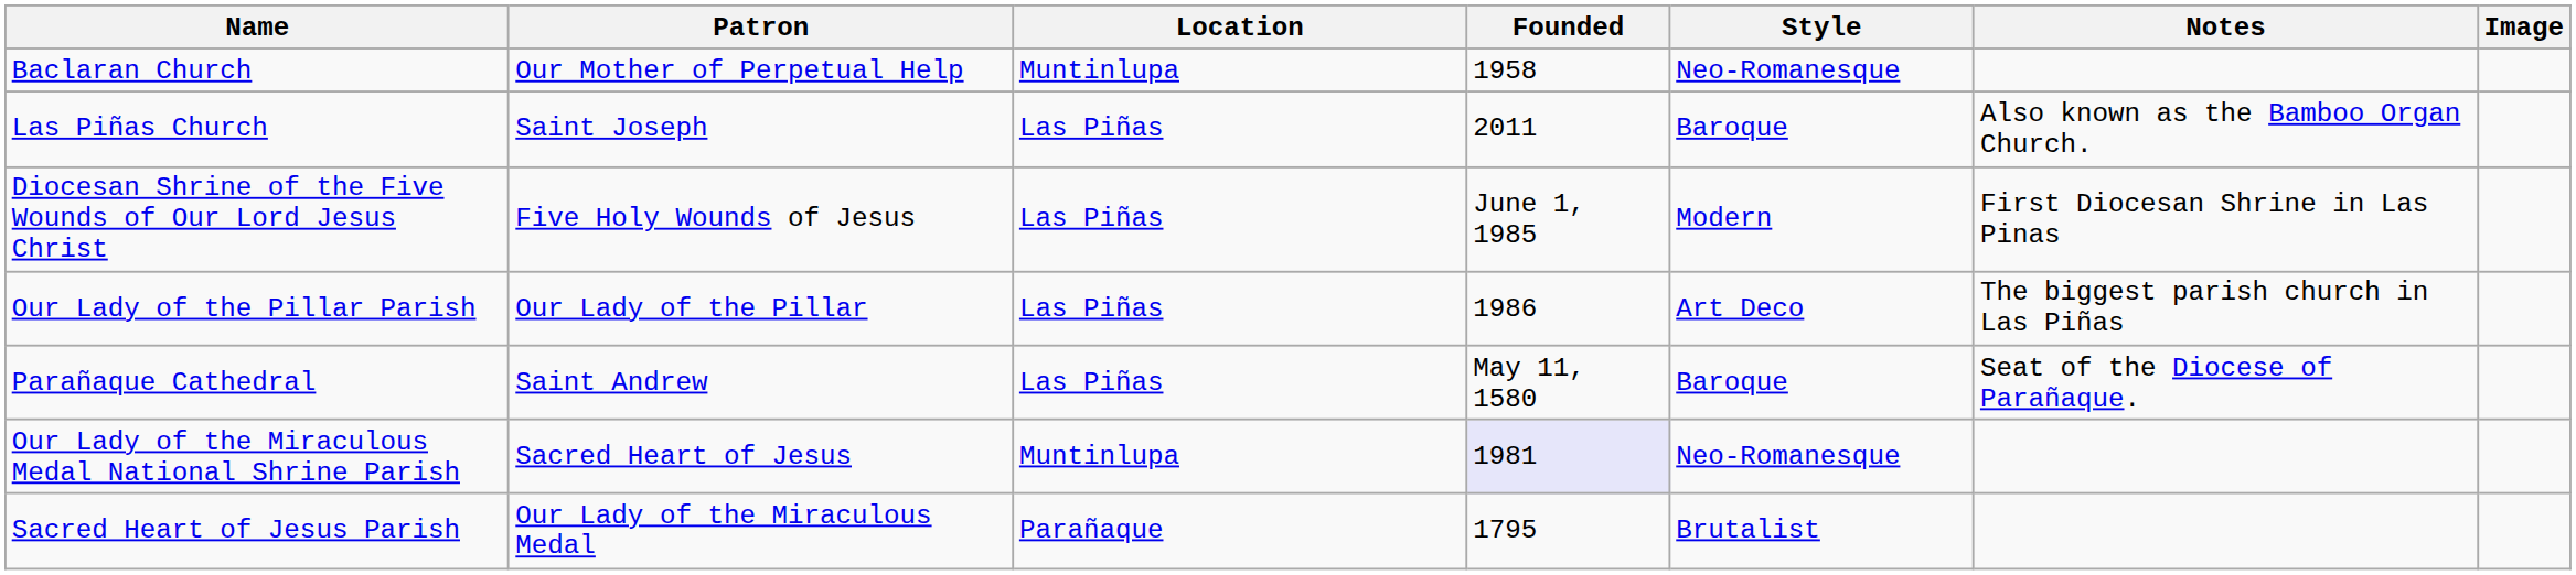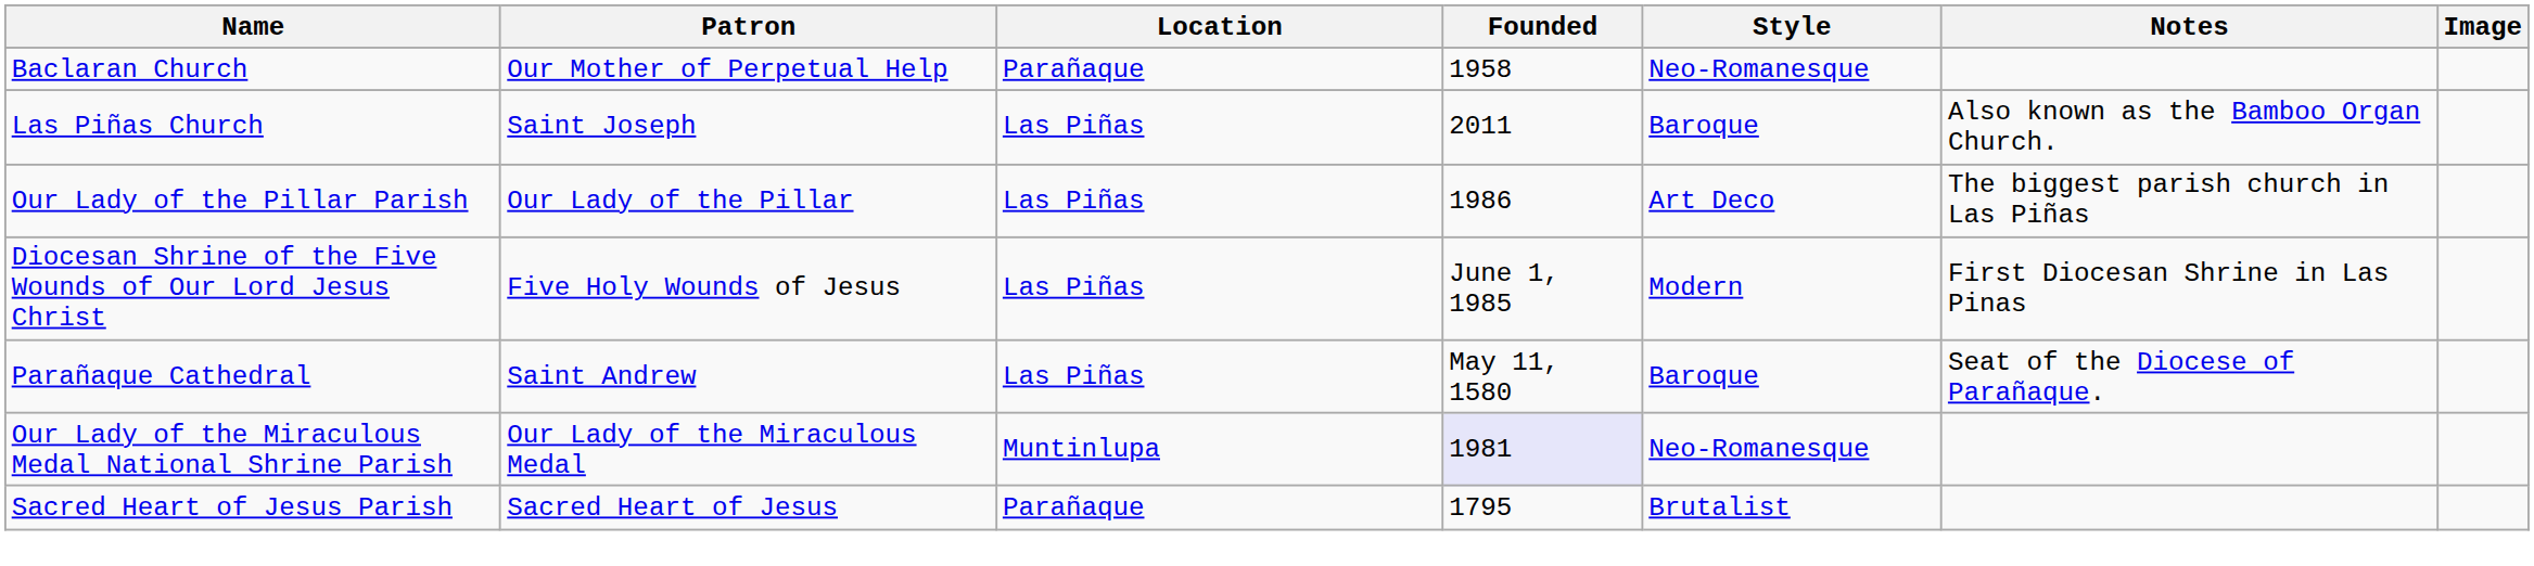 <table class="wikitable sortable">
 <tr>
 <th width=20%>Name</th>
 <th width=20%>Patron</th>
 <th width=18%>Location</th>
 <th width=8%>Founded</th>
 <th width=12%>Style</th>
 <th width=20%>Notes</th>
 <th width=6%>Image</th>
 </tr>
 <tr>
 <td><a href='#'>Baclaran Church</a></td>
 <td><a href='#'>Our Mother of Perpetual Help</a></td>
-<td><a href='#'>Muntinlupa</a></td>
+<td><a href='#'>Parañaque</a></td>
 <td>1958</td>
 <td><a href='#'>Neo-Romanesque</a></td>
 <td></td>
 <td></td>
 </tr>
 <tr>
 <td><a href='#'>Las Piñas Church</a></td>
 <td><a href='#'>Saint Joseph</a></td>
 <td><a href='#'>Las Piñas</a></td>
 <td>2011</td>
 <td><a href='#'>Baroque</a></td>
 <td>Also known as the <a href='#'>Bamboo Organ</a> Church.</td>
 <td></td>
 </tr>
 <tr>
+<td><a href='#'>Our Lady of the Pillar Parish</a></td>
+<td><a href='#'>Our Lady of the Pillar</a></td>
+<td><a href='#'>Las Piñas</a></td>
+<td>1986</td>
+<td><a href='#'>Art Deco</a></td>
+<td>The biggest parish church in Las Piñas</td>
+<td></td>
+</tr>
+<tr>
 <td><a href='#'>Diocesan Shrine of the Five Wounds of Our Lord Jesus Christ</a></td>
 <td><a href='#'>Five Holy Wounds</a> of Jesus</td>
 <td><a href='#'>Las Piñas</a></td>
 <td>June 1, 1985</td>
 <td><a href='#'>Modern</a></td>
 <td>First Diocesan Shrine in Las Pinas</td>
-<td></td>
-</tr>
-<tr>
-<td><a href='#'>Our Lady of the Pillar Parish</a></td>
-<td><a href='#'>Our Lady of the Pillar</a></td>
-<td><a href='#'>Las Piñas</a></td>
-<td>1986</td>
-<td><a href='#'>Art Deco</a></td>
-<td>The biggest parish church in Las Piñas</td>
 <td></td>
 </tr>
 <tr>
 <td><a href='#'>Parañaque Cathedral</a></td>
 <td><a href='#'>Saint Andrew</a></td>
 <td><a href='#'>Las Piñas</a></td>
 <td>May 11, 1580</td>
 <td><a href='#'>Baroque</a></td>
 <td>Seat of the <a href='#'>Diocese of Parañaque</a>.</td>
 <td></td>
 </tr>
 <tr>
 <td><a href='#'>Our Lady of the Miraculous Medal National Shrine Parish</a></td>
-<td><a href='#'>Sacred Heart of Jesus</a></td>
+<td><a href='#'>Our Lady of the Miraculous Medal</a></td>
 <td><a href='#'>Muntinlupa</a></td>
 <td style="background: lavender;">1981</td>
 <td><a href='#'>Neo-Romanesque</a></td>
 <td></td>
 <td></td>
 </tr>
 <tr>
 <td><a href='#'>Sacred Heart of Jesus Parish</a></td>
-<td><a href='#'>Our Lady of the Miraculous Medal</a></td>
+<td><a href='#'>Sacred Heart of Jesus</a></td>
 <td><a href='#'>Parañaque</a></td>
 <td>1795</td>
 <td><a href='#'>Brutalist</a></td>
 <td></td>
 <td></td>
 </tr>
 </table>
